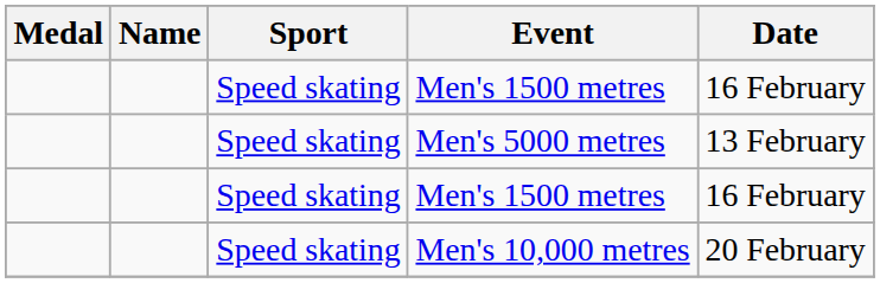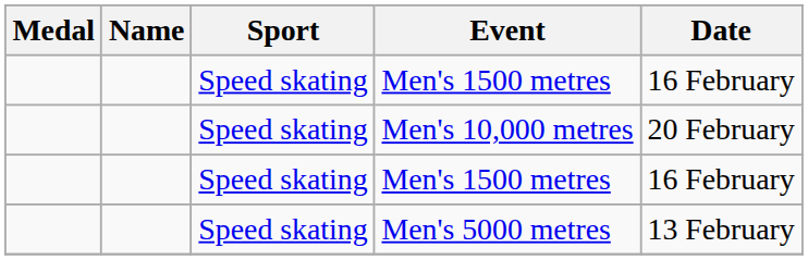 <table class="wikitable sortable" style="font-size:95%">
 <tr>
 <th>Medal</th>
 <th>Name</th>
 <th>Sport</th>
 <th>Event</th>
 <th>Date</th>
 </tr>
 <tr>
 <td></td>
 <td></td>
 <td><a href='#'>Speed skating</a></td>
 <td><a href='#'>Men's 1500 metres</a></td>
 <td>16 February</td>
 </tr>
 <tr>
 <td></td>
 <td></td>
 <td><a href='#'>Speed skating</a></td>
-<td><a href='#'>Men's 5000 metres</a></td>
-<td>13 February</td>
+<td><a href='#'>Men's 10,000 metres</a></td>
+<td>20 February</td>
 </tr>
 <tr>
 <td></td>
 <td></td>
 <td><a href='#'>Speed skating</a></td>
 <td><a href='#'>Men's 1500 metres</a></td>
 <td>16 February</td>
 </tr>
 <tr>
 <td></td>
 <td></td>
 <td><a href='#'>Speed skating</a></td>
-<td><a href='#'>Men's 10,000 metres</a></td>
-<td>20 February</td>
+<td><a href='#'>Men's 5000 metres</a></td>
+<td>13 February</td>
 </tr>
 <tr>
 </tr>
 </table>
